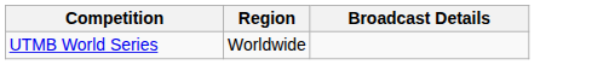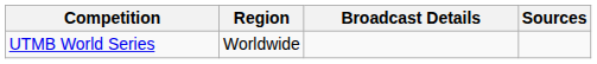 <table class="wikitable">
 <tr>
 <th width="200">Competition</th>
 <th>Region</th>
 <th width="200">Broadcast Details</th>
+<th>Sources</th>
 </tr>
 <tr>
 <td><a href='#'>UTMB World Series</a></td>
 <td>Worldwide</td>
 <td></td>
+<td></td>
 </tr>
 </table>
